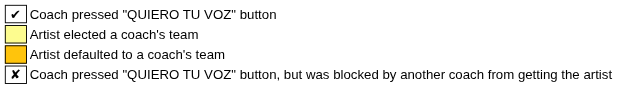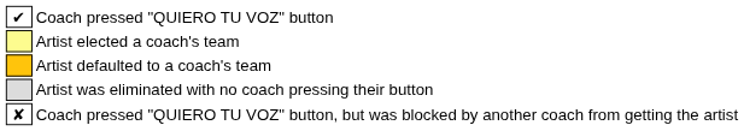 <table class="toccolours" style="font-size: 90%">
 <tr>
 <td style="background:white; border:1px solid black"> ✔ </td>
 <td>Coach pressed "QUIERO TU VOZ" button</td>
 </tr>
 <tr>
 <td style="background:#fdfc8f; border:1px solid black">  </td>
 <td>Artist elected a coach's team</td>
 </tr>
 <tr>
 <td style="background:#ffc40c; border:1px solid black">  </td>
 <td>Artist defaulted to a coach's team</td>
 </tr>
 <tr>
+<td style="background:#dcdcdc; border:1px solid black">  </td>
+<td>Artist was eliminated with no coach pressing their button</td>
+</tr>
+<tr>
 <td style="background:white; border:1px solid black"> ✘ </td>
 <td>Coach pressed "QUIERO TU VOZ" button, but was blocked by another coach from getting the artist</td>
 </tr>
 <tr>
 <td></td>
 <td><br></td>
 </tr>
 </table>
